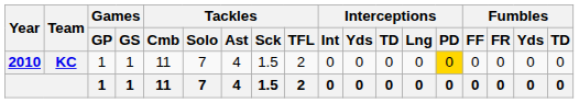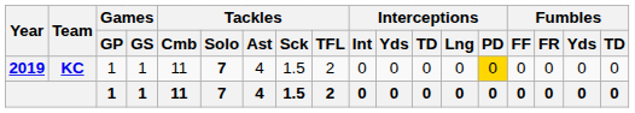 <table class="wikitable" style="text-align:center">
 <tr>
 <th rowspan="2">Year</th>
 <th rowspan="2">Team</th>
 <th colspan="2">Games</th>
 <th colspan="5">Tackles</th>
 <th colspan="5">Interceptions</th>
 <th colspan="4">Fumbles</th>
 </tr>
 <tr>
 <th>GP</th>
 <th>GS</th>
 <th>Cmb</th>
 <th>Solo</th>
 <th>Ast</th>
 <th>Sck</th>
 <th>TFL</th>
 <th>Int</th>
 <th>Yds</th>
 <th>TD</th>
 <th>Lng</th>
 <th>PD</th>
 <th>FF</th>
 <th>FR</th>
 <th>Yds</th>
 <th>TD</th>
 </tr>
 <tr>
-<th><a href='#'>2010</a></th>
+<th><a href='#'>2019</a></th>
 <th><a href='#'>KC</a></th>
 <td>1</td>
 <td>1</td>
 <td>11</td>
-<td>7</td>
+<td><strong>7</strong></td>
 <td>4</td>
 <td>1.5</td>
 <td>2</td>
 <td>0</td>
 <td>0</td>
 <td>0</td>
 <td>0</td>
 <td style="background: gold;">0</td>
 <td>0</td>
 <td>0</td>
 <td>0</td>
 <td>0</td>
 </tr>
 <tr>
 <th colspan="2"></th>
 <th>1</th>
 <th>1</th>
 <th>11</th>
 <th>7</th>
 <th>4</th>
 <th>1.5</th>
 <th>2</th>
 <th>0</th>
 <th>0</th>
 <th>0</th>
 <th>0</th>
 <th>0</th>
 <th>0</th>
 <th>0</th>
 <th>0</th>
 <th>0</th>
 </tr>
 </table>
